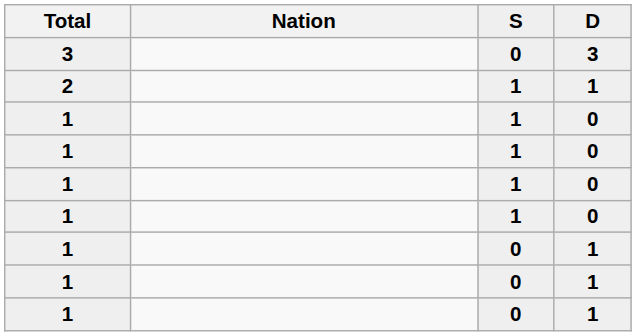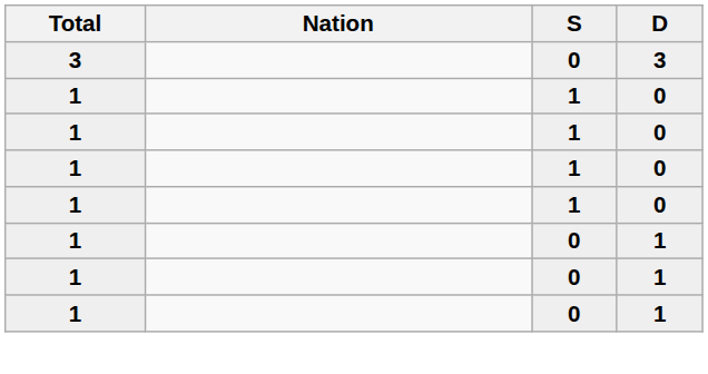 <table class="sortable wikitable" style="font-size:90%;">
 <tr>
 <th width=81>Total</th>
 <th width=236>Nation</th>
 <th width=47 style="background:#efefef"> S </th>
 <th width=47 style="background:#efefef"> D </th>
 </tr>
 <tr align=center>
 <td bgcolor=#efefef><strong>3</strong></td>
 <td align=left></td>
 <td bgcolor=#efefef><strong>0</strong></td>
 <td bgcolor=#efefef><strong>3</strong></td>
-</tr>
-<tr align=center>
-<td bgcolor=#efefef><strong>2</strong></td>
-<td align=left></td>
-<td bgcolor=#efefef><strong>1</strong></td>
-<td bgcolor=#efefef><strong>1</strong></td>
 </tr>
 <tr align=center>
 <td bgcolor=#efefef><strong>1</strong></td>
 <td align=left></td>
 <td bgcolor=#efefef><strong>1</strong></td>
 <td bgcolor=#efefef><strong>0</strong></td>
 </tr>
 <tr align=center>
 <td bgcolor=#efefef><strong>1</strong></td>
 <td align=left></td>
 <td bgcolor=#efefef><strong>1</strong></td>
 <td bgcolor=#efefef><strong>0</strong></td>
 </tr>
 <tr align=center>
 <td bgcolor=#efefef><strong>1</strong></td>
 <td align=left></td>
 <td bgcolor=#efefef><strong>1</strong></td>
 <td bgcolor=#efefef><strong>0</strong></td>
 </tr>
 <tr align=center>
 <td bgcolor=#efefef><strong>1</strong></td>
 <td align=left></td>
 <td bgcolor=#efefef><strong>1</strong></td>
 <td bgcolor=#efefef><strong>0</strong></td>
 </tr>
 <tr align=center>
 <td bgcolor=#efefef><strong>1</strong></td>
 <td align=left></td>
 <td bgcolor=#efefef><strong>0</strong></td>
 <td bgcolor=#efefef><strong>1</strong></td>
 </tr>
 <tr align=center>
 <td bgcolor=#efefef><strong>1</strong></td>
 <td align=left></td>
 <td bgcolor=#efefef><strong>0</strong></td>
 <td bgcolor=#efefef><strong>1</strong></td>
 </tr>
 <tr align=center>
 <td bgcolor=#efefef><strong>1</strong></td>
 <td align=left></td>
 <td bgcolor=#efefef><strong>0</strong></td>
 <td bgcolor=#efefef><strong>1</strong></td>
 </tr>
 </table>
